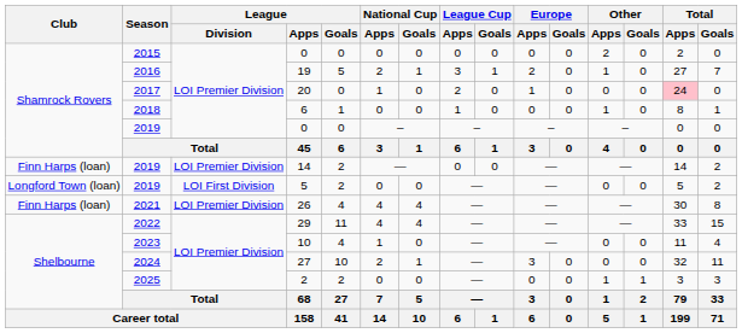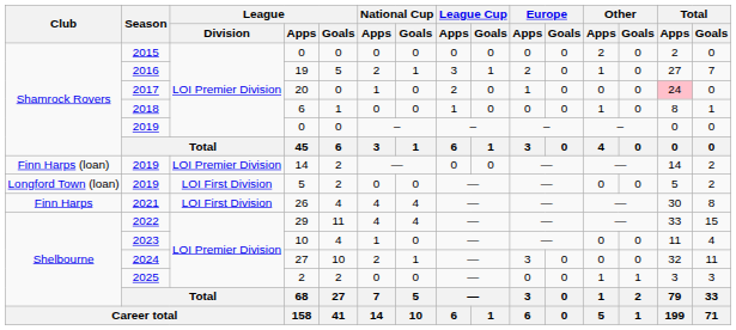 <table class=wikitable style="text-align: center">
 <tr>
 <th rowspan=2>Club</th>
 <th rowspan=2>Season</th>
 <th colspan=3>League</th>
 <th colspan=2>National Cup</th>
 <th colspan=2><a href='#'>League Cup</a></th>
 <th colspan=2><a href='#'>Europe</a></th>
 <th colspan=2>Other</th>
 <th colspan=2>Total</th>
 </tr>
 <tr>
 <th>Division</th>
 <th>Apps</th>
 <th>Goals</th>
 <th>Apps</th>
 <th>Goals</th>
 <th>Apps</th>
 <th>Goals</th>
 <th>Apps</th>
 <th>Goals</th>
 <th>Apps</th>
 <th>Goals</th>
 <th>Apps</th>
 <th>Goals</th>
 </tr>
 <tr>
 <td rowspan="6"><a href='#'>Shamrock Rovers</a></td>
 <td><a href='#'>2015</a></td>
 <td rowspan="5"><a href='#'>LOI Premier Division</a></td>
 <td>0</td>
 <td>0</td>
 <td>0</td>
 <td>0</td>
 <td>0</td>
 <td>0</td>
 <td>0</td>
 <td>0</td>
 <td>2</td>
 <td>0</td>
 <td>2</td>
 <td>0</td>
 </tr>
 <tr>
 <td><a href='#'>2016</a></td>
 <td>19</td>
 <td>5</td>
 <td>2</td>
 <td>1</td>
 <td>3</td>
 <td>1</td>
 <td>2</td>
 <td>0</td>
 <td>1</td>
 <td>0</td>
 <td>27</td>
 <td>7</td>
 </tr>
 <tr>
 <td><a href='#'>2017</a></td>
 <td>20</td>
 <td>0</td>
 <td>1</td>
 <td>0</td>
 <td>2</td>
 <td>0</td>
 <td>1</td>
 <td>0</td>
 <td>0</td>
 <td>0</td>
 <td style="background: pink;">24</td>
 <td>0</td>
 </tr>
 <tr>
 <td><a href='#'>2018</a></td>
 <td>6</td>
 <td>1</td>
 <td>0</td>
 <td>0</td>
 <td>1</td>
 <td>0</td>
 <td>0</td>
 <td>0</td>
 <td>1</td>
 <td>0</td>
 <td>8</td>
 <td>1</td>
 </tr>
 <tr>
 <td><a href='#'>2019</a></td>
 <td>0</td>
 <td>0</td>
 <td colspan="2">–</td>
 <td colspan="2">–</td>
 <td colspan="2">–</td>
 <td colspan="2">–</td>
 <td>0</td>
 <td>0</td>
 </tr>
 <tr>
 <th colspan="2">Total</th>
 <th>45</th>
 <th>6</th>
 <th>3</th>
 <th>1</th>
 <th>6</th>
 <th>1</th>
 <th>3</th>
 <th>0</th>
 <th>4</th>
 <th>0</th>
 <th>0</th>
 <th>0</th>
 </tr>
 <tr>
 <td><a href='#'>Finn Harps</a> (loan)</td>
 <td><a href='#'>2019</a></td>
 <td><a href='#'>LOI Premier Division</a></td>
 <td>14</td>
 <td>2</td>
 <td colspan="2">—</td>
 <td>0</td>
 <td>0</td>
 <td colspan="2">—</td>
 <td colspan="2">—</td>
 <td>14</td>
 <td>2</td>
 </tr>
 <tr>
 <td><a href='#'>Longford Town</a> (loan)</td>
 <td><a href='#'>2019</a></td>
 <td><a href='#'>LOI First Division</a></td>
 <td>5</td>
 <td>2</td>
 <td>0</td>
 <td>0</td>
 <td colspan="2">—</td>
 <td colspan="2">—</td>
 <td>0</td>
 <td>0</td>
 <td>5</td>
 <td>2</td>
 </tr>
 <tr>
-<td><a href='#'>Finn Harps</a> (loan)</td>
+<td><a href='#'>Finn Harps</a></td>
 <td><a href='#'>2021</a></td>
-<td><a href='#'>LOI Premier Division</a></td>
+<td><a href='#'>LOI First Division</a></td>
 <td>26</td>
 <td>4</td>
 <td>4</td>
 <td>4</td>
 <td colspan="2">—</td>
 <td colspan="2">—</td>
 <td colspan="2">—</td>
 <td>30</td>
 <td>8</td>
 </tr>
 <tr>
 <td rowspan="5"><a href='#'>Shelbourne</a></td>
 <td><a href='#'>2022</a></td>
 <td rowspan="4"><a href='#'>LOI Premier Division</a></td>
 <td>29</td>
 <td>11</td>
 <td>4</td>
 <td>4</td>
 <td colspan="2">—</td>
 <td colspan="2">—</td>
 <td colspan="2">—</td>
 <td>33</td>
 <td>15</td>
 </tr>
 <tr>
 <td><a href='#'>2023</a></td>
 <td>10</td>
 <td>4</td>
 <td>1</td>
 <td>0</td>
 <td colspan="2">—</td>
 <td colspan="2">—</td>
 <td>0</td>
 <td>0</td>
 <td>11</td>
 <td>4</td>
 </tr>
 <tr>
 <td><a href='#'>2024</a></td>
 <td>27</td>
 <td>10</td>
 <td>2</td>
 <td>1</td>
 <td colspan="2">—</td>
 <td>3</td>
 <td>0</td>
 <td>0</td>
 <td>0</td>
 <td>32</td>
 <td>11</td>
 </tr>
 <tr>
 <td><a href='#'>2025</a></td>
 <td>2</td>
 <td>2</td>
 <td>0</td>
 <td>0</td>
 <td colspan="2">—</td>
 <td>0</td>
 <td>0</td>
 <td>1</td>
 <td>1</td>
 <td>3</td>
 <td>3</td>
 </tr>
 <tr>
 <th colspan="2">Total</th>
 <th>68</th>
 <th>27</th>
 <th>7</th>
 <th>5</th>
 <th colspan="2">—</th>
 <th>3</th>
 <th>0</th>
 <th>1</th>
 <th>2</th>
 <th>79</th>
 <th>33</th>
 </tr>
 <tr>
 <th colspan="3">Career total</th>
 <th>158</th>
 <th>41</th>
 <th>14</th>
 <th>10</th>
 <th>6</th>
 <th>1</th>
 <th>6</th>
 <th>0</th>
 <th>5</th>
 <th>1</th>
 <th>199</th>
 <th>71</th>
 </tr>
 </table>
